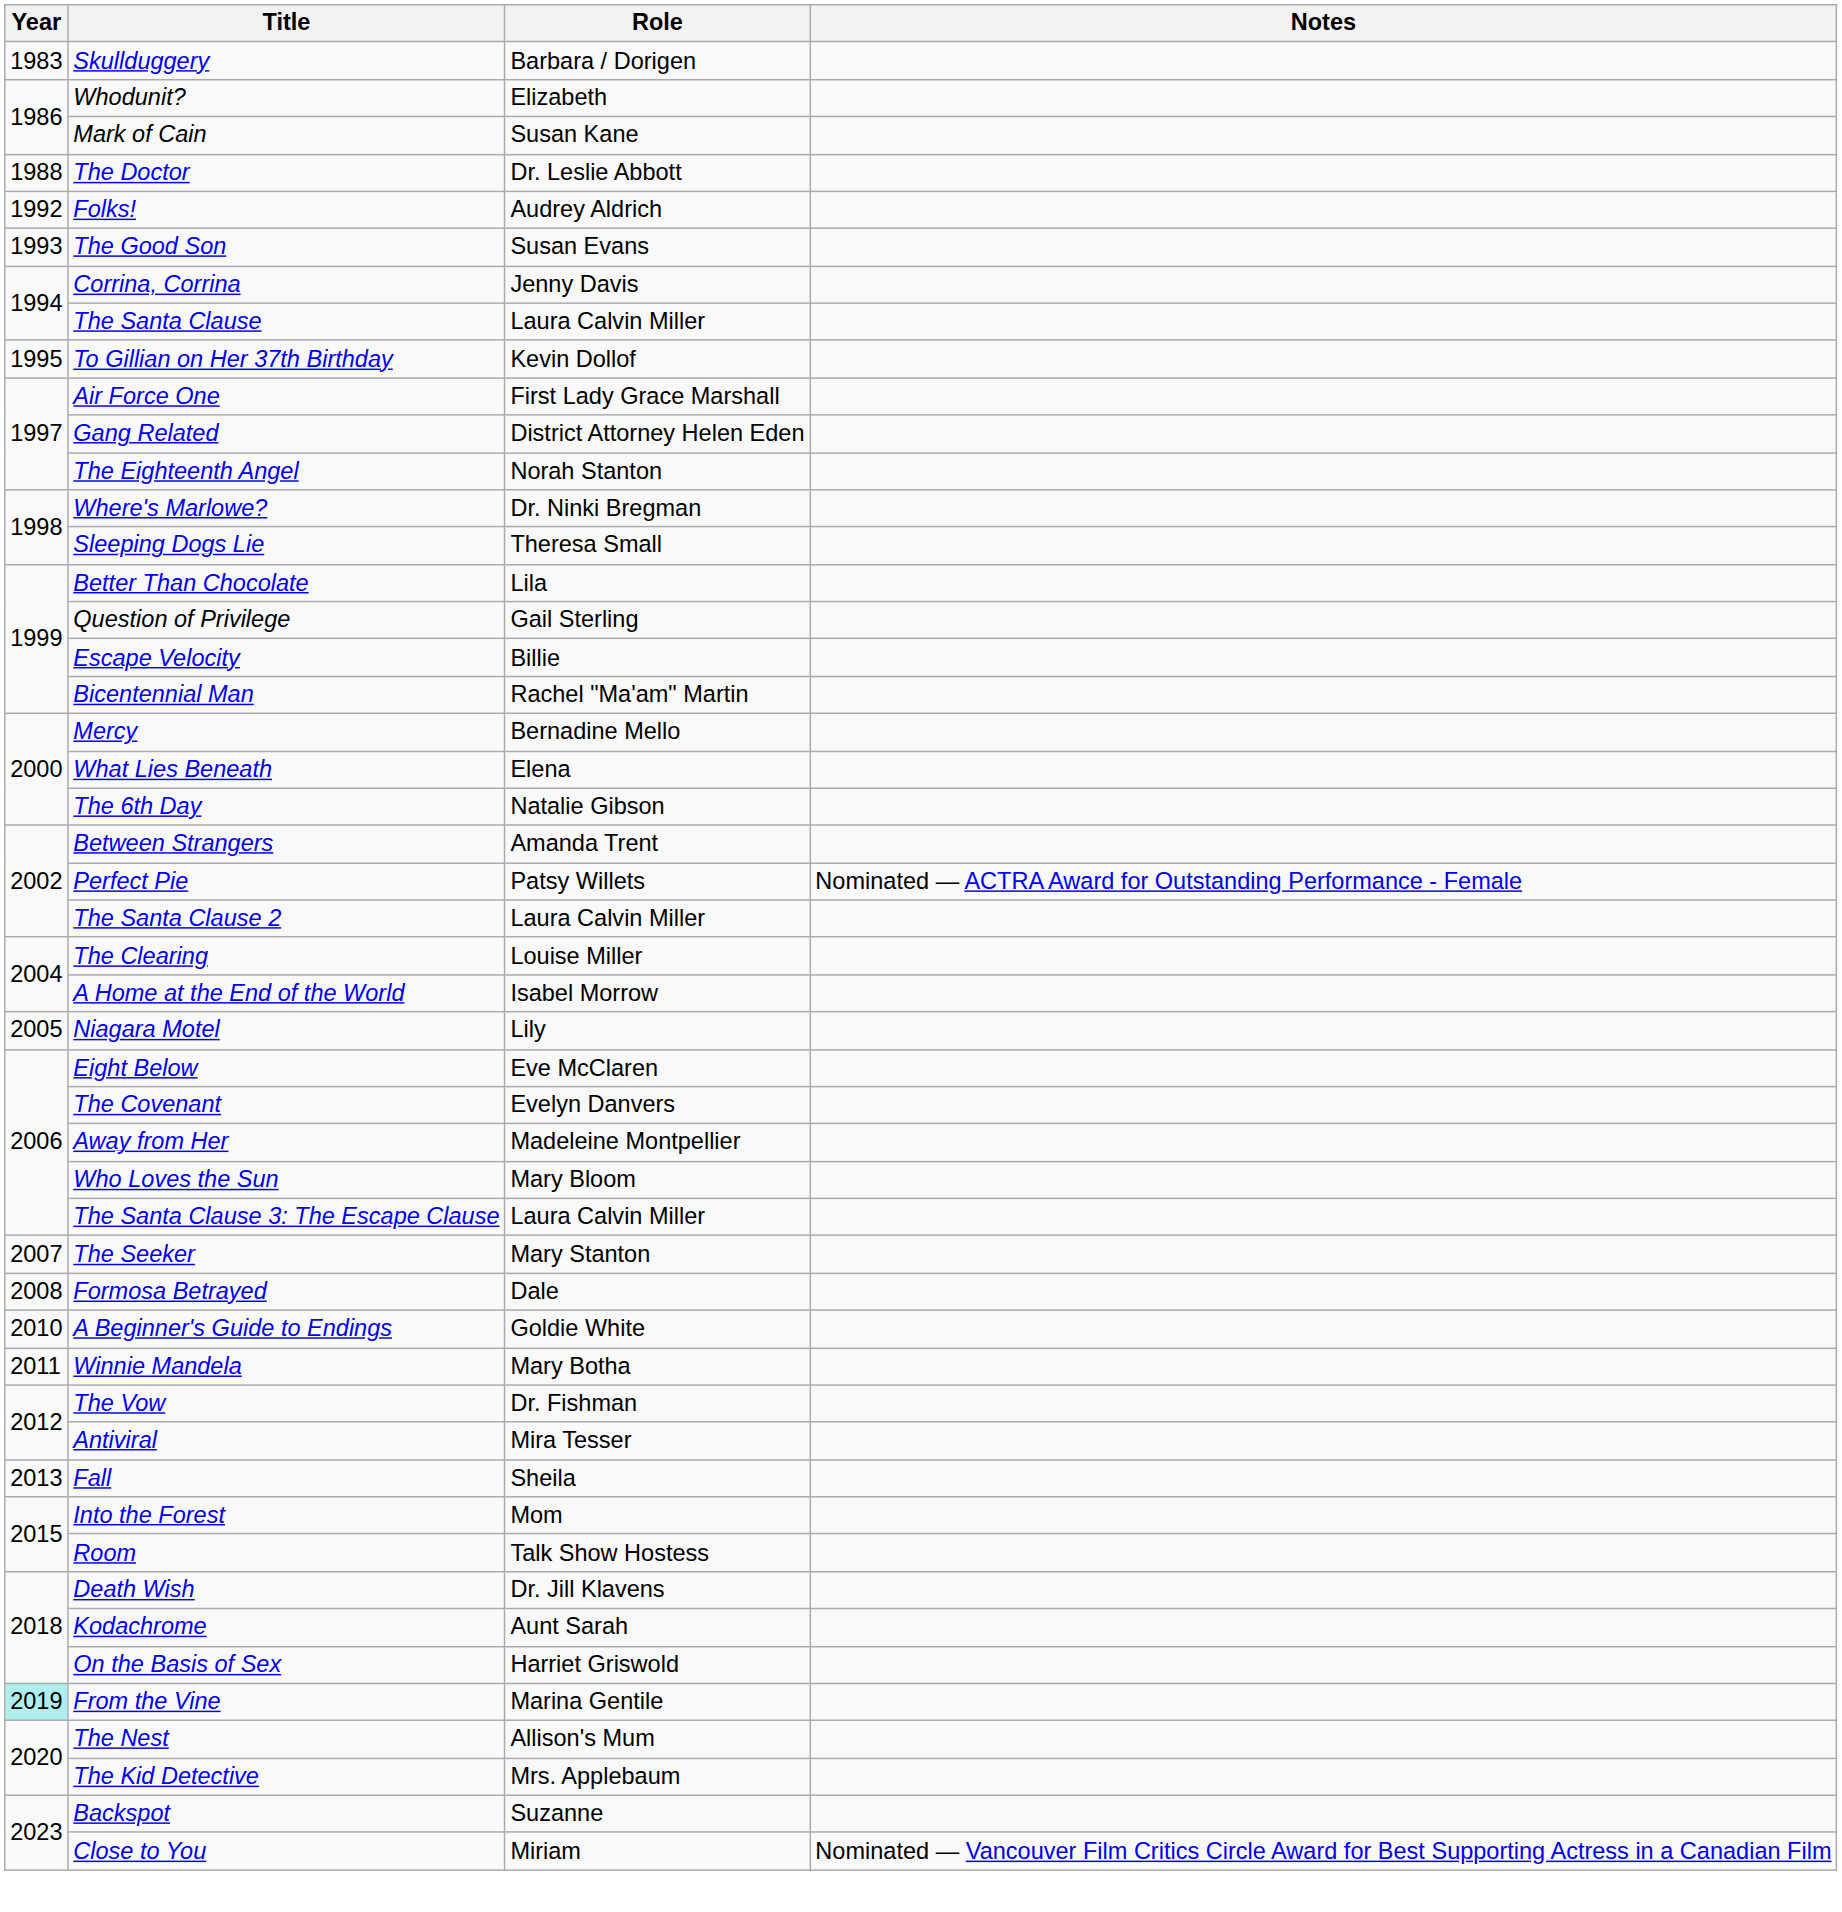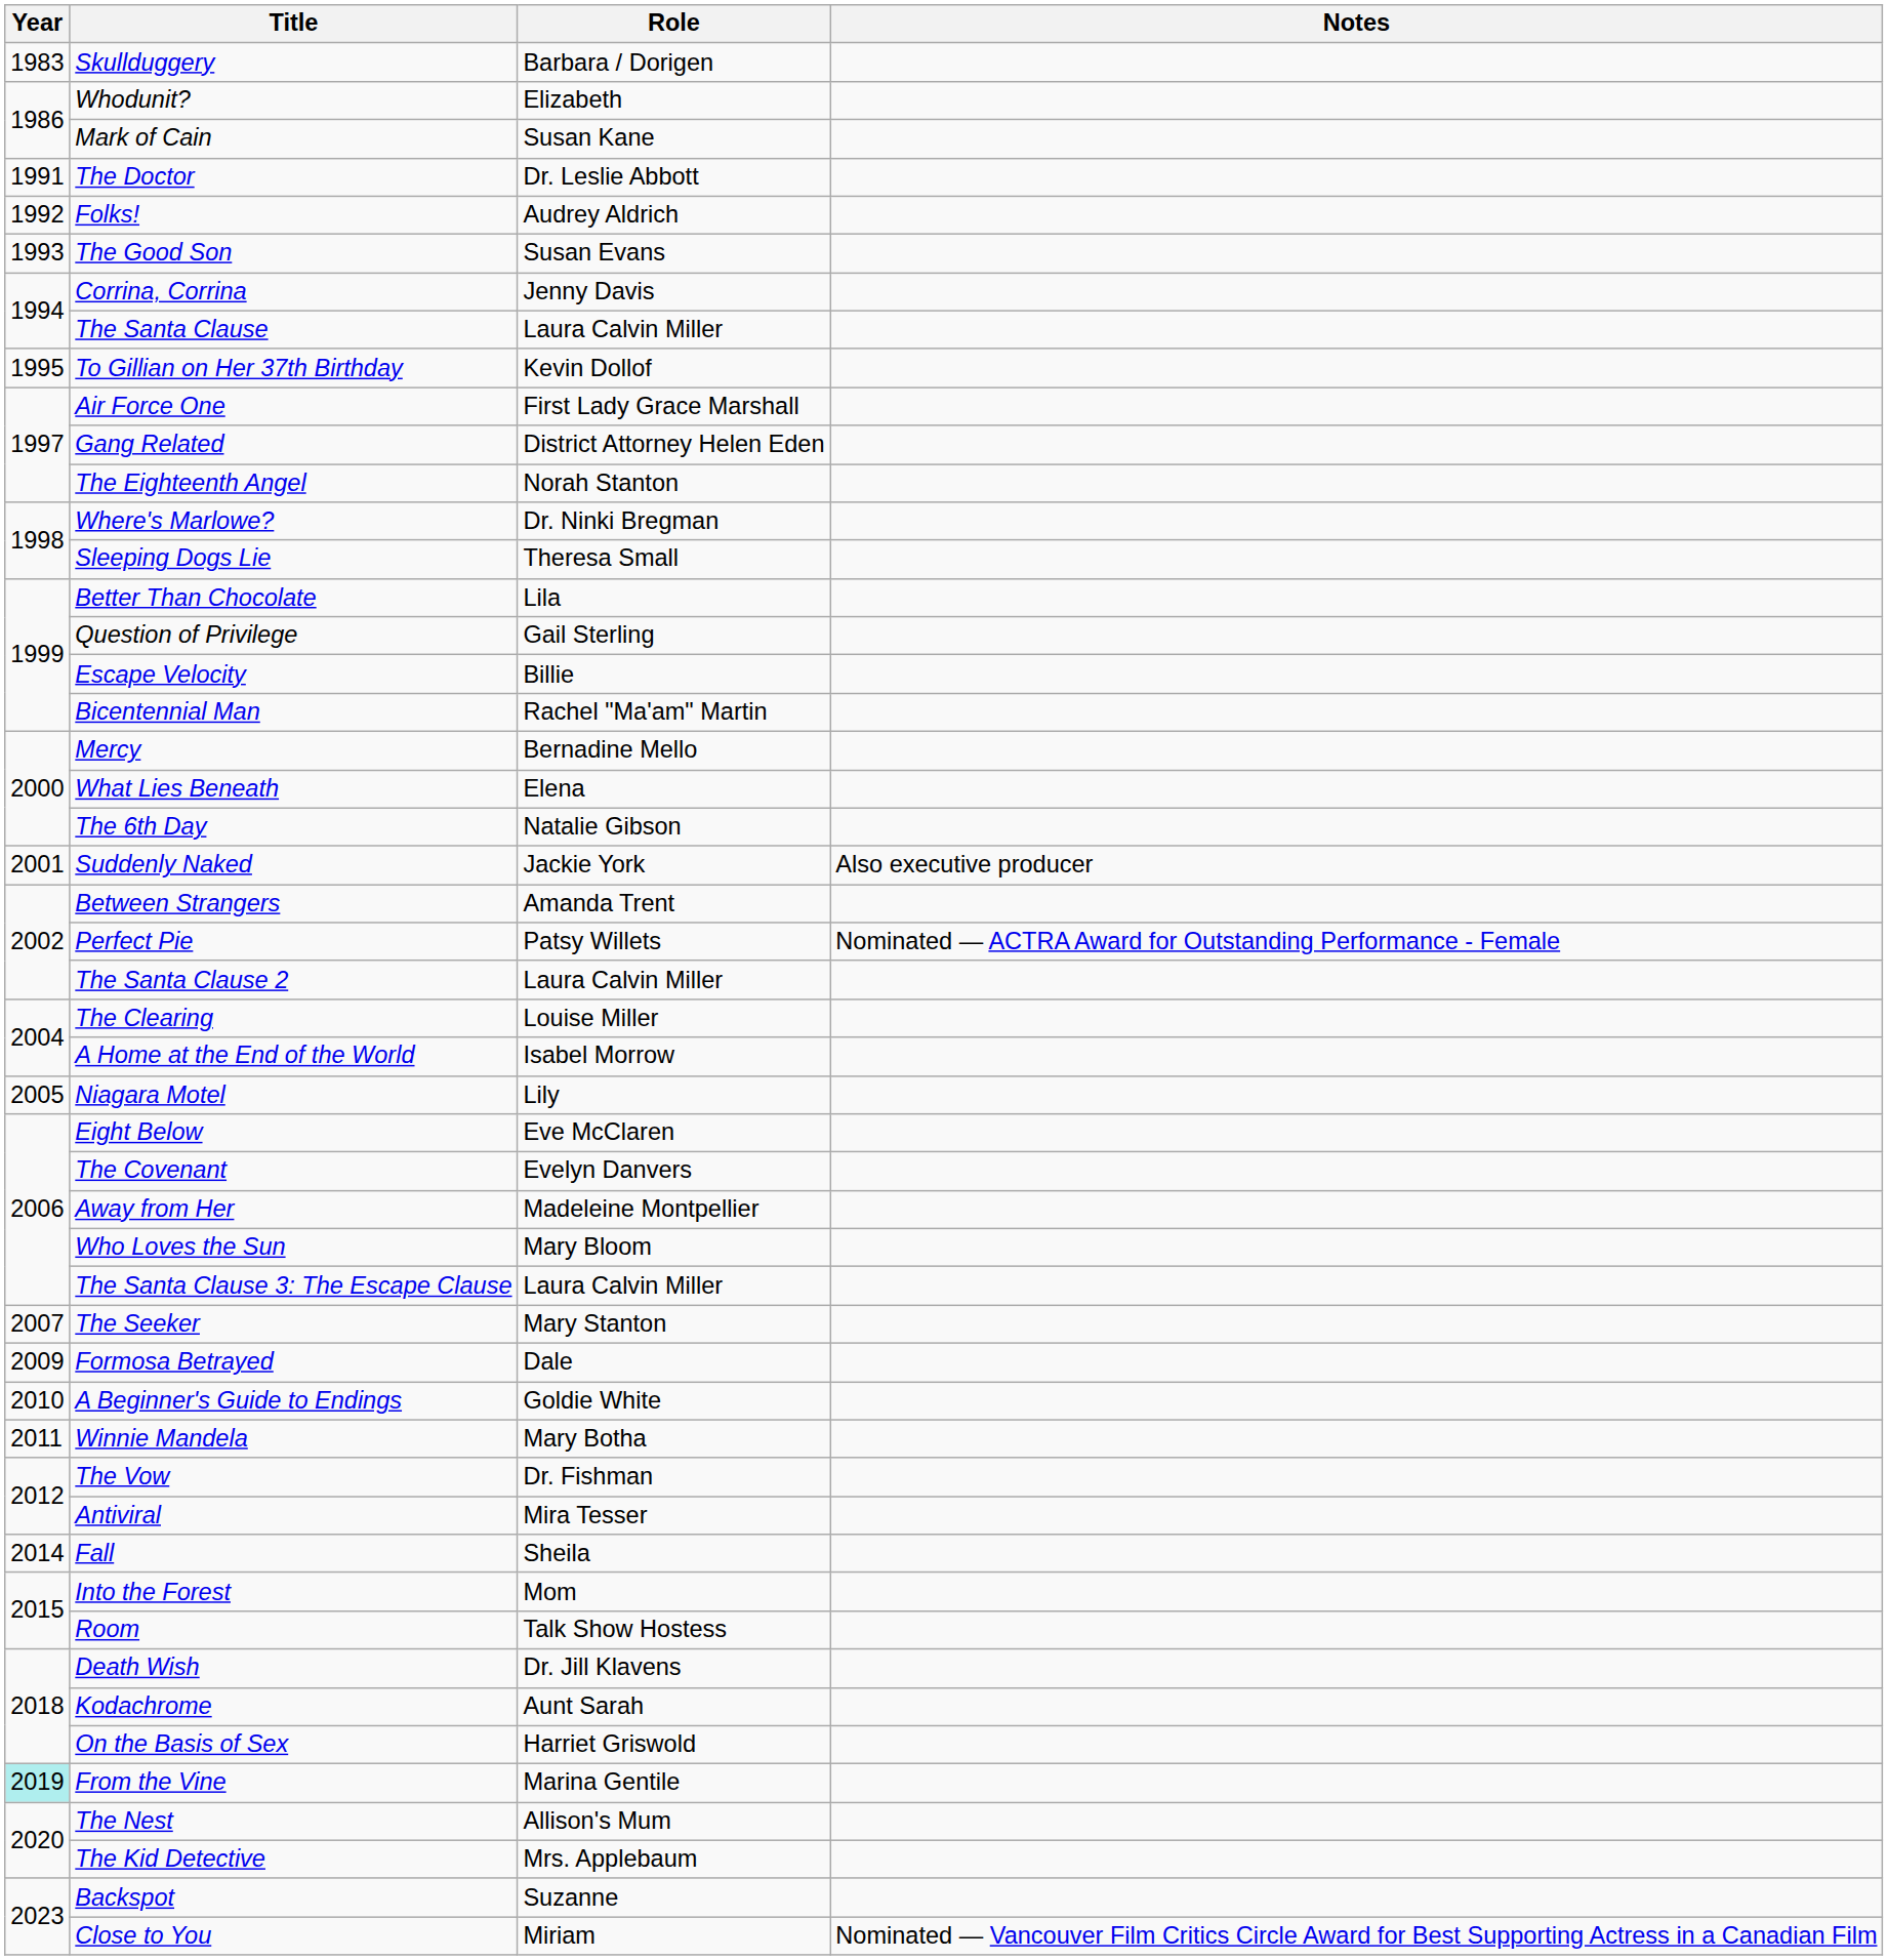 <table class="wikitable sortable">
 <tr>
 <th>Year</th>
 <th>Title</th>
 <th>Role</th>
 <th class="unsortable">Notes</th>
 </tr>
 <tr>
 <td>1983</td>
 <td><em><a href='#'>Skullduggery</a></em></td>
 <td>Barbara / Dorigen</td>
 <td></td>
 </tr>
 <tr>
 <td rowspan=2>1986</td>
 <td><em>Whodunit?</em></td>
 <td>Elizabeth</td>
 <td></td>
 </tr>
 <tr>
 <td><em>Mark of Cain</em></td>
 <td>Susan Kane</td>
 <td></td>
 </tr>
 <tr>
-<td>1988</td>
+<td>1991</td>
 <td data-sort-value="Doctor, The"><em><a href='#'>The Doctor</a></em></td>
 <td>Dr. Leslie Abbott</td>
 <td></td>
 </tr>
 <tr>
 <td>1992</td>
 <td><em><a href='#'>Folks!</a></em></td>
 <td>Audrey Aldrich</td>
 <td></td>
 </tr>
 <tr>
 <td>1993</td>
 <td data-sort-value="Good Son, The"><em><a href='#'>The Good Son</a></em></td>
 <td>Susan Evans</td>
 <td></td>
 </tr>
 <tr>
 <td rowspan=2>1994</td>
 <td><em><a href='#'>Corrina, Corrina</a></em></td>
 <td>Jenny Davis</td>
 <td></td>
 </tr>
 <tr>
 <td data-sort-value="Santa Clause, The"><em><a href='#'>The Santa Clause</a></em></td>
 <td>Laura Calvin Miller</td>
 <td></td>
 </tr>
 <tr>
 <td>1995</td>
 <td><em><a href='#'>To Gillian on Her 37th Birthday</a></em></td>
 <td>Kevin Dollof</td>
 <td></td>
 </tr>
 <tr>
 <td rowspan=3>1997</td>
 <td><em><a href='#'>Air Force One</a></em></td>
 <td>First Lady Grace Marshall</td>
 <td></td>
 </tr>
 <tr>
 <td><em><a href='#'>Gang Related</a></em></td>
 <td>District Attorney Helen Eden</td>
 <td></td>
 </tr>
 <tr>
 <td data-sort-value="Eighteenth Angel, The"><em><a href='#'>The Eighteenth Angel</a></em></td>
 <td>Norah Stanton</td>
 <td></td>
 </tr>
 <tr>
 <td rowspan=2>1998</td>
 <td><em><a href='#'>Where's Marlowe?</a></em></td>
 <td>Dr. Ninki Bregman</td>
 <td></td>
 </tr>
 <tr>
 <td><em><a href='#'>Sleeping Dogs Lie</a></em></td>
 <td>Theresa Small</td>
 <td></td>
 </tr>
 <tr>
 <td rowspan=4>1999</td>
 <td><em><a href='#'>Better Than Chocolate</a></em></td>
 <td>Lila</td>
 <td></td>
 </tr>
 <tr>
 <td><em>Question of Privilege</em></td>
 <td>Gail Sterling</td>
 <td></td>
 </tr>
 <tr>
 <td><em><a href='#'>Escape Velocity</a></em></td>
 <td>Billie</td>
 <td></td>
 </tr>
 <tr>
 <td><em><a href='#'>Bicentennial Man</a></em></td>
 <td>Rachel "Ma'am" Martin</td>
 <td></td>
 </tr>
 <tr>
 <td rowspan=3>2000</td>
 <td><em><a href='#'>Mercy</a></em></td>
 <td>Bernadine Mello</td>
 <td></td>
 </tr>
 <tr>
 <td><em><a href='#'>What Lies Beneath</a></em></td>
 <td>Elena</td>
 <td></td>
 </tr>
 <tr>
 <td data-sort-value="6th Day, The"><em><a href='#'>The 6th Day</a></em></td>
 <td>Natalie Gibson</td>
 <td></td>
 </tr>
 <tr>
+<td>2001</td>
+<td><em><a href='#'>Suddenly Naked</a></em></td>
+<td>Jackie York</td>
+<td>Also executive producer</td>
+</tr>
+<tr>
 <td rowspan=3>2002</td>
 <td><em><a href='#'>Between Strangers</a></em></td>
 <td>Amanda Trent</td>
 <td></td>
 </tr>
 <tr>
 <td><em><a href='#'>Perfect Pie</a></em></td>
 <td>Patsy Willets</td>
 <td>Nominated — <a href='#'>ACTRA Award for Outstanding Performance - Female</a></td>
 </tr>
 <tr>
 <td data-sort-value="Santa Clause 2, The"><em><a href='#'>The Santa Clause 2</a></em></td>
 <td>Laura Calvin Miller</td>
 <td></td>
 </tr>
 <tr>
 <td rowspan=2>2004</td>
 <td data-sort-value="Clearing, The"><em><a href='#'>The Clearing</a></em></td>
 <td>Louise Miller</td>
 <td></td>
 </tr>
 <tr>
 <td data-sort-value="Home at the End of the World, A"><em><a href='#'>A Home at the End of the World</a></em></td>
 <td>Isabel Morrow</td>
 <td></td>
 </tr>
 <tr>
 <td>2005</td>
 <td><em><a href='#'>Niagara Motel</a></em></td>
 <td>Lily</td>
 <td></td>
 </tr>
 <tr>
 <td rowspan=5>2006</td>
 <td><em><a href='#'>Eight Below</a></em></td>
 <td>Eve McClaren</td>
 <td></td>
 </tr>
 <tr>
 <td data-sort-value="Covenant, The"><em><a href='#'>The Covenant</a></em></td>
 <td>Evelyn Danvers</td>
 <td></td>
 </tr>
 <tr>
 <td><em><a href='#'>Away from Her</a></em></td>
 <td>Madeleine Montpellier</td>
 <td></td>
 </tr>
 <tr>
 <td><em><a href='#'>Who Loves the Sun</a></em></td>
 <td>Mary Bloom</td>
 <td></td>
 </tr>
 <tr>
 <td data-sort-value="Santa Clause 3: The Escape Clause, The"><em><a href='#'>The Santa Clause 3: The Escape Clause</a></em></td>
 <td>Laura Calvin Miller</td>
 <td></td>
 </tr>
 <tr>
 <td>2007</td>
 <td data-sort-value="Seeker, The"><em><a href='#'>The Seeker</a></em></td>
 <td>Mary Stanton</td>
 <td></td>
 </tr>
 <tr>
-<td>2008</td>
+<td>2009</td>
 <td><em><a href='#'>Formosa Betrayed</a></em></td>
 <td>Dale</td>
 <td></td>
 </tr>
 <tr>
 <td>2010</td>
 <td data-sort-value="Beginner's Guide to Endings, A"><em><a href='#'>A Beginner's Guide to Endings</a></em></td>
 <td>Goldie White</td>
 <td></td>
 </tr>
 <tr>
 <td>2011</td>
 <td><em><a href='#'>Winnie Mandela</a></em></td>
 <td>Mary Botha</td>
 <td></td>
 </tr>
 <tr>
 <td rowspan=2>2012</td>
 <td data-sort-value="Vow, The"><em><a href='#'>The Vow</a></em></td>
 <td>Dr. Fishman</td>
 <td></td>
 </tr>
 <tr>
 <td><em><a href='#'>Antiviral</a></em></td>
 <td>Mira Tesser</td>
 <td></td>
 </tr>
 <tr>
-<td>2013</td>
+<td>2014</td>
 <td><em><a href='#'>Fall</a></em></td>
 <td>Sheila</td>
 <td></td>
 </tr>
 <tr>
 <td rowspan=2>2015</td>
 <td><em><a href='#'>Into the Forest</a></em></td>
 <td>Mom</td>
 <td></td>
 </tr>
 <tr>
 <td><em><a href='#'>Room</a></em></td>
 <td>Talk Show Hostess</td>
 <td></td>
 </tr>
 <tr>
 <td rowspan=3>2018</td>
 <td><em><a href='#'>Death Wish</a></em></td>
 <td>Dr. Jill Klavens</td>
 <td></td>
 </tr>
 <tr>
 <td><em><a href='#'>Kodachrome</a></em></td>
 <td>Aunt Sarah</td>
 <td></td>
 </tr>
 <tr>
 <td><em><a href='#'>On the Basis of Sex</a></em></td>
 <td>Harriet Griswold</td>
 <td></td>
 </tr>
 <tr>
 <td style="background: paleturquoise;">2019</td>
 <td><em><a href='#'>From the Vine</a></em></td>
 <td>Marina Gentile</td>
 <td></td>
 </tr>
 <tr>
 <td rowspan=2>2020</td>
 <td data-sort-value="Nest, The"><em><a href='#'>The Nest</a></em></td>
 <td>Allison's Mum</td>
 <td></td>
 </tr>
 <tr>
 <td data-sort-value="Kid Detective, The"><em><a href='#'>The Kid Detective</a></em></td>
 <td>Mrs. Applebaum</td>
 <td></td>
 </tr>
 <tr>
 <td rowspan=2>2023</td>
 <td><em><a href='#'>Backspot</a></em></td>
 <td>Suzanne</td>
 <td></td>
 </tr>
 <tr>
 <td><em><a href='#'>Close to You</a></em></td>
 <td>Miriam</td>
 <td>Nominated — <a href='#'>Vancouver Film Critics Circle Award for Best Supporting Actress in a Canadian Film</a></td>
 </tr>
 </table>
